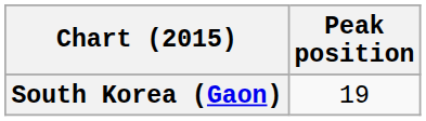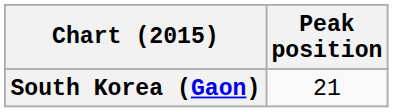 <table class="wikitable plainrowheaders sortable" style="text-align:center">
 <tr>
 <th scope="col">Chart (2015)</th>
 <th scope="col">Peak<br>position</th>
 </tr>
 <tr>
 <th scope="row">South Korea (<a href='#'>Gaon</a>)</th>
-<td>19</td>
+<td>21</td>
 </tr>
 </table>
